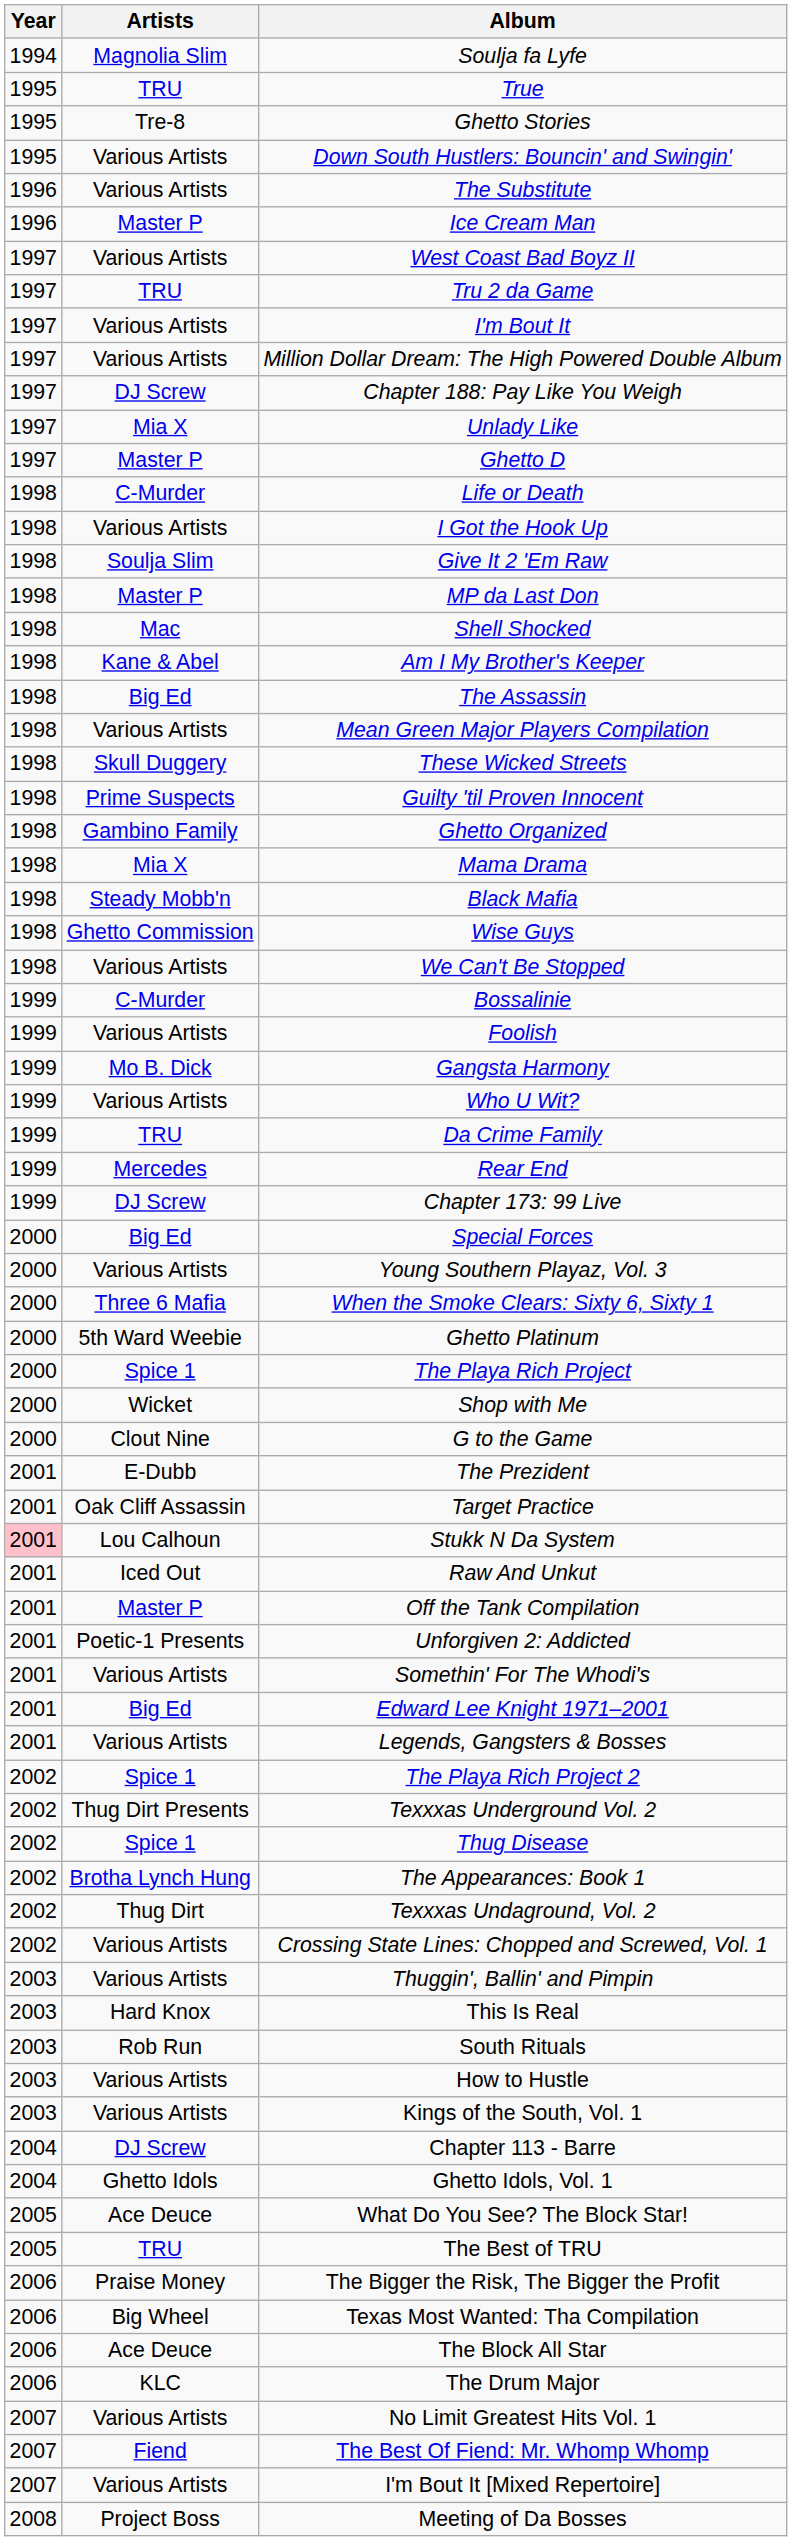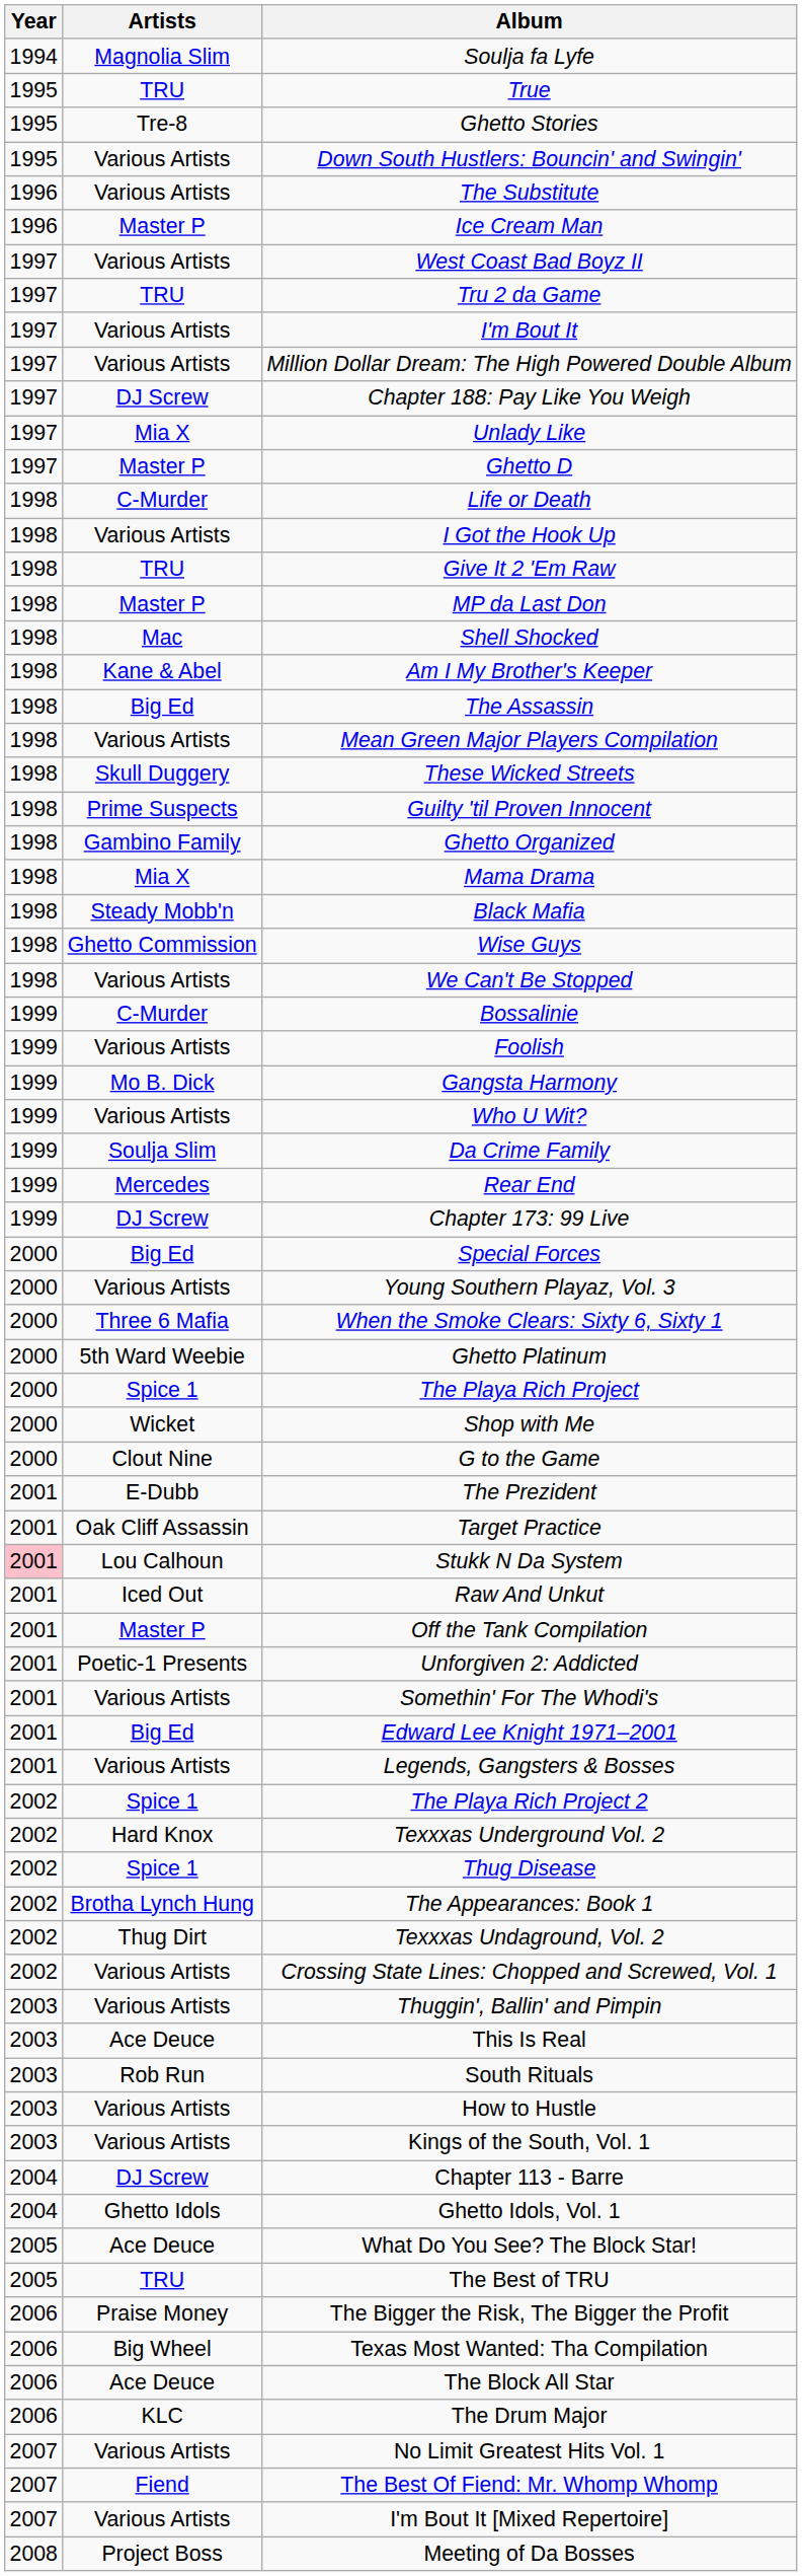 <table class="wikitable" style="text-align:center;">
 <tr>
 <th>Year</th>
 <th>Artists</th>
 <th>Album</th>
 </tr>
 <tr>
 <td>1994</td>
 <td><a href='#'>Magnolia Slim</a></td>
 <td><em>Soulja fa Lyfe</em></td>
 </tr>
 <tr>
 <td>1995</td>
 <td><a href='#'>TRU</a></td>
 <td><em><a href='#'>True</a></em></td>
 </tr>
 <tr>
 <td>1995</td>
 <td>Tre-8</td>
 <td><em>Ghetto Stories</em></td>
 </tr>
 <tr>
 <td>1995</td>
 <td>Various Artists</td>
 <td><em><a href='#'>Down South Hustlers: Bouncin' and Swingin'</a></em></td>
 </tr>
 <tr>
 <td>1996</td>
 <td>Various Artists</td>
 <td><em><a href='#'>The Substitute</a></em></td>
 </tr>
 <tr>
 <td>1996</td>
 <td><a href='#'>Master P</a></td>
 <td><em><a href='#'>Ice Cream Man</a></em></td>
 </tr>
 <tr>
 <td>1997</td>
 <td>Various Artists</td>
 <td><em><a href='#'>West Coast Bad Boyz II</a></em></td>
 </tr>
 <tr>
 <td>1997</td>
 <td><a href='#'>TRU</a></td>
 <td><em><a href='#'>Tru 2 da Game</a></em></td>
 </tr>
 <tr>
 <td>1997</td>
 <td>Various Artists</td>
 <td><em><a href='#'>I'm Bout It</a></em></td>
 </tr>
 <tr>
 <td>1997</td>
 <td>Various Artists</td>
 <td><em>Million Dollar Dream: The High Powered Double Album</em></td>
 </tr>
 <tr>
 <td>1997</td>
 <td><a href='#'>DJ Screw</a></td>
 <td><em>Chapter 188: Pay Like You Weigh</em></td>
 </tr>
 <tr>
 <td>1997</td>
 <td><a href='#'>Mia X</a></td>
 <td><em><a href='#'>Unlady Like</a></em></td>
 </tr>
 <tr>
 <td>1997</td>
 <td><a href='#'>Master P</a></td>
 <td><em><a href='#'>Ghetto D</a></em></td>
 </tr>
 <tr>
 <td>1998</td>
 <td><a href='#'>C-Murder</a></td>
 <td><em><a href='#'>Life or Death</a></em></td>
 </tr>
 <tr>
 <td>1998</td>
 <td>Various Artists</td>
 <td><em><a href='#'>I Got the Hook Up</a></em></td>
 </tr>
 <tr>
 <td>1998</td>
-<td><a href='#'>Soulja Slim</a></td>
+<td><a href='#'>TRU</a></td>
 <td><em><a href='#'>Give It 2 'Em Raw</a></em></td>
 </tr>
 <tr>
 <td>1998</td>
 <td><a href='#'>Master P</a></td>
 <td><em><a href='#'>MP da Last Don</a></em></td>
 </tr>
 <tr>
 <td>1998</td>
 <td><a href='#'>Mac</a></td>
 <td><em><a href='#'>Shell Shocked</a></em></td>
 </tr>
 <tr>
 <td>1998</td>
 <td><a href='#'>Kane & Abel</a></td>
 <td><em><a href='#'>Am I My Brother's Keeper</a></em></td>
 </tr>
 <tr>
 <td>1998</td>
 <td><a href='#'>Big Ed</a></td>
 <td><em><a href='#'>The Assassin</a></em></td>
 </tr>
 <tr>
 <td>1998</td>
 <td>Various Artists</td>
 <td><em><a href='#'>Mean Green Major Players Compilation</a></em></td>
 </tr>
 <tr>
 <td>1998</td>
 <td><a href='#'>Skull Duggery</a></td>
 <td><em><a href='#'>These Wicked Streets</a></em></td>
 </tr>
 <tr>
 <td>1998</td>
 <td><a href='#'>Prime Suspects</a></td>
 <td><em><a href='#'>Guilty 'til Proven Innocent</a></em></td>
 </tr>
 <tr>
 <td>1998</td>
 <td><a href='#'>Gambino Family</a></td>
 <td><em><a href='#'>Ghetto Organized</a></em></td>
 </tr>
 <tr>
 <td>1998</td>
 <td><a href='#'>Mia X</a></td>
 <td><em><a href='#'>Mama Drama</a></em></td>
 </tr>
 <tr>
 <td>1998</td>
 <td><a href='#'>Steady Mobb'n</a></td>
 <td><em><a href='#'>Black Mafia</a></em></td>
 </tr>
 <tr>
 <td>1998</td>
 <td><a href='#'>Ghetto Commission</a></td>
 <td><em><a href='#'>Wise Guys</a></em></td>
 </tr>
 <tr>
 <td>1998</td>
 <td>Various Artists</td>
 <td><em><a href='#'>We Can't Be Stopped</a></em></td>
 </tr>
 <tr>
 <td>1999</td>
 <td><a href='#'>C-Murder</a></td>
 <td><em><a href='#'>Bossalinie</a></em></td>
 </tr>
 <tr>
 <td>1999</td>
 <td>Various Artists</td>
 <td><em><a href='#'>Foolish</a></em></td>
 </tr>
 <tr>
 <td>1999</td>
 <td><a href='#'>Mo B. Dick</a></td>
 <td><em><a href='#'>Gangsta Harmony</a></em></td>
 </tr>
 <tr>
 <td>1999</td>
 <td>Various Artists</td>
 <td><em><a href='#'>Who U Wit?</a></em></td>
 </tr>
 <tr>
 <td>1999</td>
-<td><a href='#'>TRU</a></td>
+<td><a href='#'>Soulja Slim</a></td>
 <td><em><a href='#'>Da Crime Family</a></em></td>
 </tr>
 <tr>
 <td>1999</td>
 <td><a href='#'>Mercedes</a></td>
 <td><em><a href='#'>Rear End</a></em></td>
 </tr>
 <tr>
 <td>1999</td>
 <td><a href='#'>DJ Screw</a></td>
 <td><em>Chapter 173: 99 Live</em></td>
 </tr>
 <tr>
 <td>2000</td>
 <td><a href='#'>Big Ed</a></td>
 <td><em><a href='#'>Special Forces</a></em></td>
 </tr>
 <tr>
 <td>2000</td>
 <td>Various Artists</td>
 <td><em>Young Southern Playaz, Vol. 3</em></td>
 </tr>
 <tr>
 <td>2000</td>
 <td><a href='#'>Three 6 Mafia</a></td>
 <td><em><a href='#'>When the Smoke Clears: Sixty 6, Sixty 1</a></em></td>
 </tr>
 <tr>
 <td>2000</td>
 <td>5th Ward Weebie</td>
 <td><em>Ghetto Platinum</em></td>
 </tr>
 <tr>
 <td>2000</td>
 <td><a href='#'>Spice 1</a></td>
 <td><em><a href='#'>The Playa Rich Project</a></em></td>
 </tr>
 <tr>
 <td>2000</td>
 <td>Wicket</td>
 <td><em>Shop with Me</em></td>
 </tr>
 <tr>
 <td>2000</td>
 <td>Clout Nine</td>
 <td><em>G to the Game</em></td>
 </tr>
 <tr>
 <td>2001</td>
 <td>E-Dubb</td>
 <td><em>The Prezident</em></td>
 </tr>
 <tr>
 <td>2001</td>
 <td>Oak Cliff Assassin</td>
 <td><em>Target Practice</em></td>
 </tr>
 <tr>
 <td style="background: pink;">2001</td>
 <td>Lou Calhoun</td>
 <td><em>Stukk N Da System</em></td>
 </tr>
 <tr>
 <td>2001</td>
 <td>Iced Out</td>
 <td><em>Raw And Unkut</em></td>
 </tr>
 <tr>
 <td>2001</td>
 <td><a href='#'>Master P</a></td>
 <td><em>Off the Tank Compilation</em></td>
 </tr>
 <tr>
 <td>2001</td>
 <td>Poetic-1 Presents</td>
 <td><em>Unforgiven 2: Addicted</em></td>
 </tr>
 <tr>
 <td>2001</td>
 <td>Various Artists</td>
 <td><em>Somethin' For The Whodi's</em></td>
 </tr>
 <tr>
 <td>2001</td>
 <td><a href='#'>Big Ed</a></td>
 <td><em><a href='#'>Edward Lee Knight 1971–2001</a></em></td>
 </tr>
 <tr>
 <td>2001</td>
 <td>Various Artists</td>
 <td><em>Legends, Gangsters & Bosses</em></td>
 </tr>
 <tr>
 <td>2002</td>
 <td><a href='#'>Spice 1</a></td>
 <td><em><a href='#'>The Playa Rich Project 2</a></em></td>
 </tr>
 <tr>
 <td>2002</td>
-<td>Thug Dirt Presents</td>
+<td>Hard Knox</td>
 <td><em>Texxxas Underground Vol. 2</em></td>
 </tr>
 <tr>
 <td>2002</td>
 <td><a href='#'>Spice 1</a></td>
 <td><em><a href='#'>Thug Disease</a></em></td>
 </tr>
 <tr>
 <td>2002</td>
 <td><a href='#'>Brotha Lynch Hung</a></td>
 <td><em>The Appearances: Book 1</em></td>
 </tr>
 <tr>
 <td>2002</td>
 <td>Thug Dirt</td>
 <td><em>Texxxas Undaground, Vol. 2</em></td>
 </tr>
 <tr>
 <td>2002</td>
 <td>Various Artists</td>
 <td><em>Crossing State Lines: Chopped and Screwed, Vol. 1</em></td>
 </tr>
 <tr>
 <td>2003</td>
 <td>Various Artists</td>
 <td><em>Thuggin', Ballin' and Pimpin<strong></td>
 </tr>
 <tr>
 <td>2003</td>
-<td>Hard Knox</td>
+<td>Ace Deuce</td>
 <td></em>This Is Real<em></td>
 </tr>
 <tr>
 <td>2003</td>
 <td>Rob Run</td>
 <td></em>South Rituals<em></td>
 </tr>
 <tr>
 <td>2003</td>
 <td>Various Artists</td>
 <td></em>How to Hustle<em></td>
 </tr>
 <tr>
 <td>2003</td>
 <td>Various Artists</td>
 <td></em>Kings of the South, Vol. 1<em></td>
 </tr>
 <tr>
 <td>2004</td>
 <td><a href='#'>DJ Screw</a></td>
 <td></em>Chapter 113 - Barre<em></td>
 </tr>
 <tr>
 <td>2004</td>
 <td>Ghetto Idols</td>
 <td></em>Ghetto Idols, Vol. 1<em></td>
 </tr>
 <tr>
 <td>2005</td>
 <td>Ace Deuce</td>
 <td></em>What Do You See? The Block Star!<em></td>
 </tr>
 <tr>
 <td>2005</td>
 <td><a href='#'>TRU</a></td>
 <td></em>The Best of TRU<em></td>
 </tr>
 <tr>
 <td>2006</td>
 <td>Praise Money</td>
 <td></em>The Bigger the Risk, The Bigger the Profit<em></td>
 </tr>
 <tr>
 <td>2006</td>
 <td>Big Wheel</td>
 <td></em>Texas Most Wanted: Tha Compilation<em></td>
 </tr>
 <tr>
 <td>2006</td>
 <td>Ace Deuce</td>
 <td></em>The Block All Star<em></td>
 </tr>
 <tr>
 <td>2006</td>
 <td>KLC</td>
 <td></em>The Drum Major<em></td>
 </tr>
 <tr>
 <td>2007</td>
 <td>Various Artists</td>
 <td></em>No Limit Greatest Hits Vol. 1<em></td>
 </tr>
 <tr>
 <td>2007</td>
 <td><a href='#'>Fiend</a></td>
 <td></em><a href='#'>The Best Of Fiend: Mr. Whomp Whomp</a><em></td>
 </tr>
 <tr>
 <td>2007</td>
 <td>Various Artists</td>
 <td></em>I'm Bout It [Mixed Repertoire]<em></td>
 </tr>
 <tr>
 <td>2008</td>
 <td>Project Boss</td>
 <td></em>Meeting of Da Bosses<em></td>
 </tr>
 </table>
